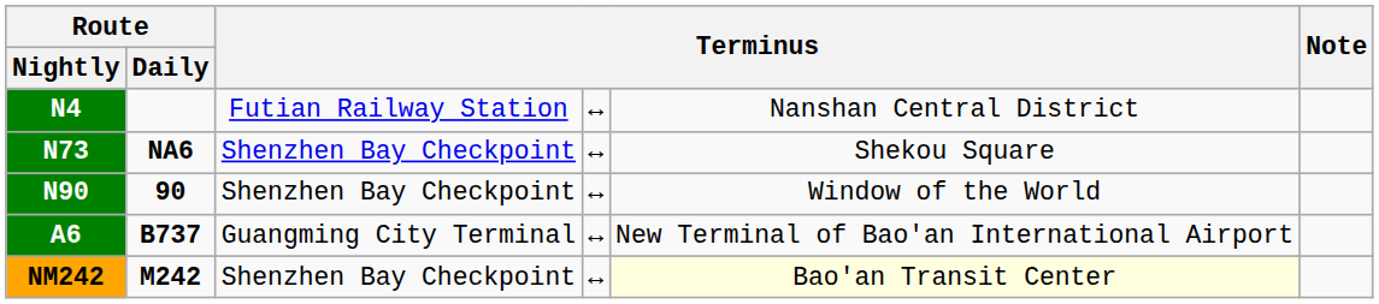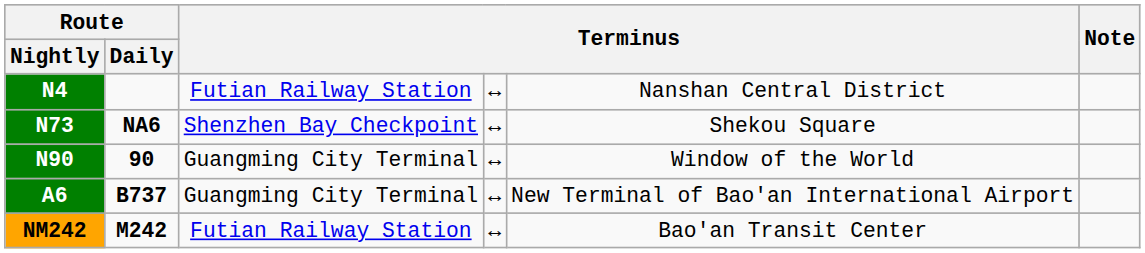 <table class="wikitable" style="text-align: center;">
 <tr>
 <th colspan="2">Route</th>
 <th rowspan="2" colspan="3">Terminus</th>
 <th rowspan="2">Note</th>
 </tr>
 <tr>
 <th>Nightly</th>
 <th>Daily</th>
 </tr>
 <tr>
 <td style="background:green;color:white"><strong>N4</strong></td>
 <td></td>
 <td><a href='#'>Futian Railway Station</a></td>
 <td>↔</td>
 <td>Nanshan Central District</td>
 <td></td>
 </tr>
 <tr>
 <td style="background:green;color:white"><strong>N73</strong></td>
 <td><strong>NA6</strong></td>
 <td><a href='#'>Shenzhen Bay Checkpoint</a></td>
 <td>↔</td>
 <td>Shekou Square</td>
 <td></td>
 </tr>
 <tr>
 <td style="background:green;color:white"><strong>N90</strong></td>
 <td><strong>90</strong></td>
-<td>Shenzhen Bay Checkpoint</td>
+<td>Guangming City Terminal</td>
 <td>↔</td>
 <td>Window of the World</td>
 <td></td>
 </tr>
 <tr>
 <td style="background:green;color:white"><strong>A6</strong></td>
 <td><strong>B737</strong></td>
 <td>Guangming City Terminal</td>
 <td>↔</td>
 <td>New Terminal of Bao'an International Airport</td>
 <td></td>
 </tr>
 <tr>
 <td style="background:orange;color:black"><strong>NM242</strong></td>
 <td><strong>M242</strong></td>
-<td>Shenzhen Bay Checkpoint</td>
+<td><a href='#'>Futian Railway Station</a></td>
 <td>↔</td>
-<td style="background: lightyellow;">Bao'an Transit Center</td>
+<td>Bao'an Transit Center</td>
 <td></td>
 </tr>
 </table>
